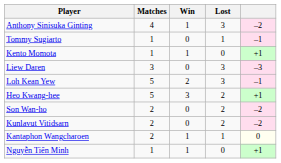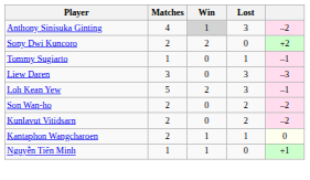 <table class=wikitable style="text-align:center; font-size:small">
 <tr>
 <th width="200">Player</th>
 <th width="50">Matches</th>
 <th width="50">Win</th>
 <th width="50">Lost</th>
 <th width="50"></th>
 </tr>
 <tr>
 <td align="left"> <a href='#'>Anthony Sinisuka Ginting</a></td>
 <td>4</td>
-<td>1</td>
+<td style="background: lightgrey;">1</td>
 <td>3</td>
 <td bgcolor="#ffddee">–2</td>
+</tr>
+<tr>
+<td align="left"> <a href='#'>Sony Dwi Kuncoro</a></td>
+<td>2</td>
+<td>2</td>
+<td>0</td>
+<td bgcolor="#ccffcc">+2</td>
 </tr>
 <tr>
 <td align="left"> <a href='#'>Tommy Sugiarto</a></td>
 <td>1</td>
 <td>0</td>
 <td>1</td>
 <td bgcolor="#ffddee">–1</td>
-</tr>
-<tr>
-<td align="left"> <a href='#'>Kento Momota</a></td>
-<td>1</td>
-<td>1</td>
-<td>0</td>
-<td bgcolor="#ccffcc">+1</td>
 </tr>
 <tr>
 <td align="left"> <a href='#'>Liew Daren</a></td>
 <td>3</td>
 <td>0</td>
 <td>3</td>
 <td bgcolor="#ffddee">–3</td>
 </tr>
 <tr>
 <td align="left"> <a href='#'>Loh Kean Yew</a></td>
 <td>5</td>
 <td>2</td>
 <td>3</td>
 <td bgcolor="#ffddee">–1</td>
-</tr>
-<tr>
-<td align="left"> <a href='#'>Heo Kwang-hee</a></td>
-<td>5</td>
-<td>3</td>
-<td>2</td>
-<td bgcolor="#ccffcc">+1</td>
 </tr>
 <tr>
 <td align="left"> <a href='#'>Son Wan-ho</a></td>
 <td>2</td>
 <td>0</td>
 <td>2</td>
 <td bgcolor="#ffddee">–2</td>
 </tr>
 <tr>
 <td align="left"> <a href='#'>Kunlavut Vitidsarn</a></td>
 <td>2</td>
 <td>0</td>
 <td>2</td>
 <td bgcolor="#ffddee">–2</td>
 </tr>
 <tr>
 <td align="left"> <a href='#'>Kantaphon Wangcharoen</a></td>
 <td>2</td>
 <td>1</td>
 <td>1</td>
 <td bgcolor="#fffff0">0</td>
 </tr>
 <tr>
 <td align="left"> <a href='#'>Nguyễn Tiến Minh</a></td>
 <td>1</td>
 <td>1</td>
 <td>0</td>
 <td bgcolor="#ccffcc">+1</td>
 </tr>
 </table>
